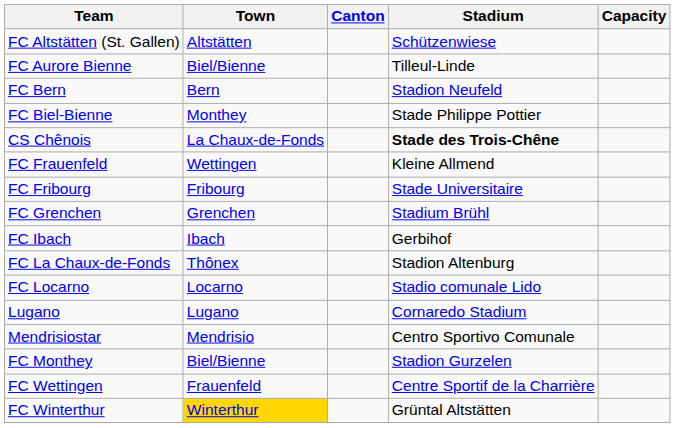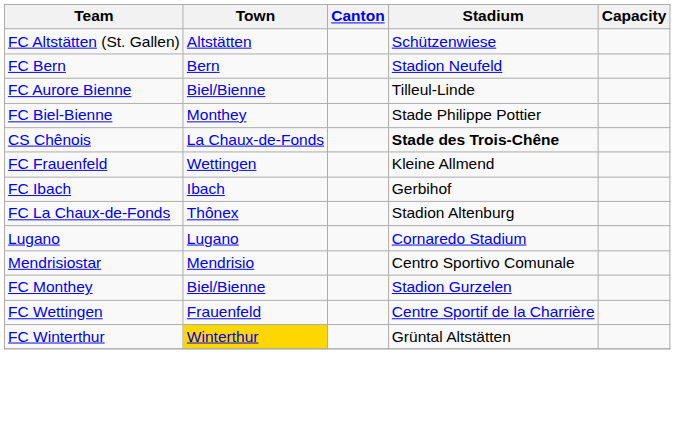 <table class="wikitable sortable" style="text-align: left;">
 <tr>
 <th>Team</th>
 <th>Town</th>
 <th><a href='#'>Canton</a></th>
 <th>Stadium</th>
 <th>Capacity</th>
 </tr>
 <tr>
 <td><a href='#'>FC Altstätten</a> (St. Gallen)</td>
 <td><a href='#'>Altstätten</a></td>
 <td></td>
 <td><a href='#'>Schützenwiese</a></td>
 <td></td>
 </tr>
 <tr>
+<td><a href='#'>FC Bern</a></td>
+<td><a href='#'>Bern</a></td>
+<td></td>
+<td><a href='#'>Stadion Neufeld</a></td>
+<td></td>
+</tr>
+<tr>
 <td><a href='#'>FC Aurore Bienne</a></td>
 <td><a href='#'>Biel/Bienne</a></td>
 <td></td>
 <td>Tilleul-Linde</td>
-<td></td>
-</tr>
-<tr>
-<td><a href='#'>FC Bern</a></td>
-<td><a href='#'>Bern</a></td>
-<td></td>
-<td><a href='#'>Stadion Neufeld</a></td>
 <td></td>
 </tr>
 <tr>
 <td><a href='#'>FC Biel-Bienne</a></td>
 <td><a href='#'>Monthey</a></td>
 <td></td>
 <td>Stade Philippe Pottier</td>
 <td></td>
 </tr>
 <tr>
 <td><a href='#'>CS Chênois</a></td>
 <td><a href='#'>La Chaux-de-Fonds</a></td>
 <td></td>
 <td><strong>Stade des Trois-Chêne</strong></td>
 <td></td>
 </tr>
 <tr>
 <td><a href='#'>FC Frauenfeld</a></td>
 <td><a href='#'>Wettingen</a></td>
 <td></td>
 <td>Kleine Allmend</td>
 <td></td>
 </tr>
 <tr>
-<td><a href='#'>FC Fribourg</a></td>
-<td><a href='#'>Fribourg</a></td>
-<td></td>
-<td><a href='#'>Stade Universitaire</a></td>
-<td></td>
-</tr>
-<tr>
-<td><a href='#'>FC Grenchen</a></td>
-<td><a href='#'>Grenchen</a></td>
-<td></td>
-<td><a href='#'>Stadium Brühl</a></td>
-<td></td>
-</tr>
-<tr>
 <td><a href='#'>FC Ibach</a></td>
 <td><a href='#'>Ibach</a></td>
 <td></td>
 <td>Gerbihof</td>
 <td></td>
 </tr>
 <tr>
 <td><a href='#'>FC La Chaux-de-Fonds</a></td>
 <td><a href='#'>Thônex</a></td>
 <td></td>
 <td>Stadion Altenburg</td>
-<td></td>
-</tr>
-<tr>
-<td><a href='#'>FC Locarno</a></td>
-<td><a href='#'>Locarno</a></td>
-<td></td>
-<td><a href='#'>Stadio comunale Lido</a></td>
 <td></td>
 </tr>
 <tr>
 <td><a href='#'>Lugano</a></td>
 <td><a href='#'>Lugano</a></td>
 <td></td>
 <td><a href='#'>Cornaredo Stadium</a></td>
 <td></td>
 </tr>
 <tr>
 <td><a href='#'>Mendrisiostar</a></td>
 <td><a href='#'>Mendrisio</a></td>
 <td></td>
 <td>Centro Sportivo Comunale</td>
 <td></td>
 </tr>
 <tr>
 <td><a href='#'>FC Monthey</a></td>
 <td><a href='#'>Biel/Bienne</a></td>
 <td></td>
 <td><a href='#'>Stadion Gurzelen</a></td>
 <td></td>
 </tr>
 <tr>
 <td><a href='#'>FC Wettingen</a></td>
 <td><a href='#'>Frauenfeld</a></td>
 <td></td>
 <td><a href='#'>Centre Sportif de la Charrière</a></td>
 <td></td>
 </tr>
 <tr>
 <td><a href='#'>FC Winterthur</a></td>
 <td style="background: gold;"><a href='#'>Winterthur</a></td>
 <td></td>
 <td>Grüntal Altstätten</td>
 <td></td>
 </tr>
 <tr>
 </tr>
 </table>
